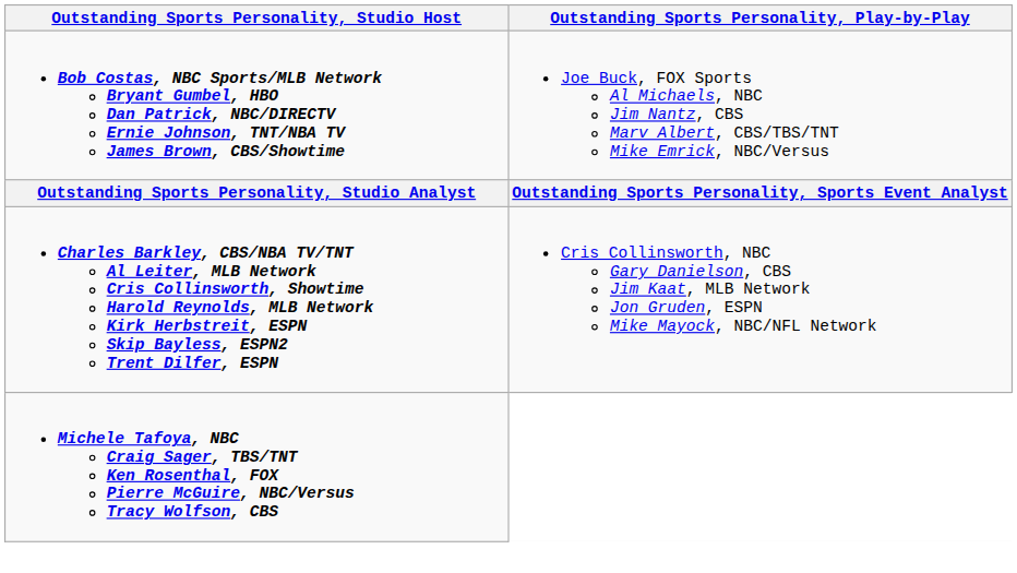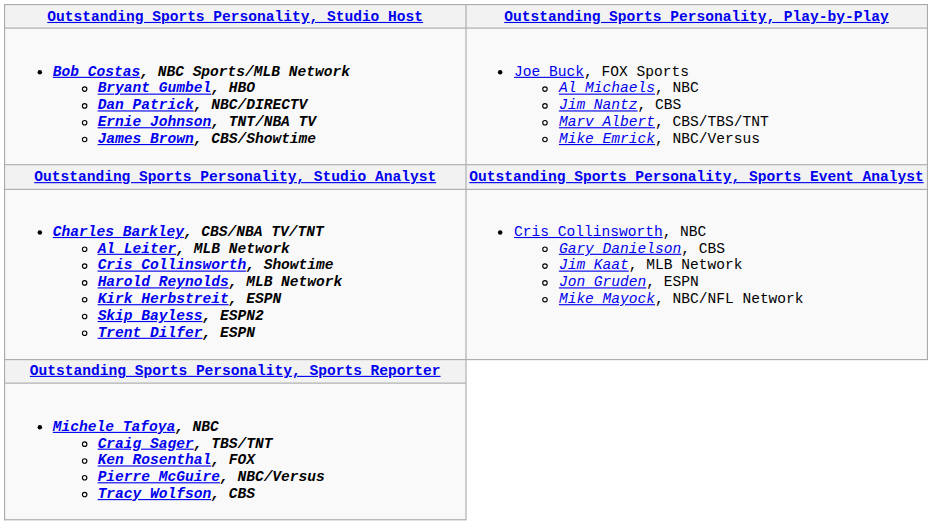 <table class=wikitable>
 <tr>
 <th style="width:50%"><a href='#'>Outstanding Sports Personality, Studio Host</a></th>
 <th style="width:50%"><a href='#'>Outstanding Sports Personality, Play-by-Play</a></th>
 </tr>
 <tr>
 <td valign="top"><br><ul><li><strong><em><a href='#'>Bob Costas</a><em>, NBC Sports/MLB Network<strong><ul><li></em><a href='#'>Bryant Gumbel</a><em>, HBO</li><li></em><a href='#'>Dan Patrick</a><em>, NBC/DIRECTV</li><li></em><a href='#'>Ernie Johnson</a><em>, TNT/NBA TV</li><li></em><a href='#'>James Brown</a><em>, CBS/Showtime</li></ul></li></ul></td>
 <td valign="top"><br><ul><li></em></strong><a href='#'>Joe Buck</a></em>, FOX Sports</strong><ul><li><em><a href='#'>Al Michaels</a></em>, NBC</li><li><em><a href='#'>Jim Nantz</a></em>, CBS</li><li><em><a href='#'>Marv Albert</a></em>, CBS/TBS/TNT</li><li><em><a href='#'>Mike Emrick</a></em>, NBC/Versus</li></ul></li></ul></td>
 </tr>
 <tr>
 <th style="width:50%"><a href='#'>Outstanding Sports Personality, Studio Analyst</a></th>
 <th style="width:50%"><a href='#'>Outstanding Sports Personality, Sports Event Analyst</a></th>
 </tr>
 <tr>
 <td valign="top"><br><ul><li><strong><em><a href='#'>Charles Barkley</a><em>, CBS/NBA TV/TNT<strong><ul><li></em><a href='#'>Al Leiter</a><em>, MLB Network</li><li></em><a href='#'>Cris Collinsworth</a><em>, Showtime</li><li></em><a href='#'>Harold Reynolds</a><em>, MLB Network</li><li></em><a href='#'>Kirk Herbstreit</a><em>, ESPN</li><li></em><a href='#'>Skip Bayless</a><em>, ESPN2</li><li></em><a href='#'>Trent Dilfer</a><em>, ESPN</li></ul></li></ul></td>
 <td valign="top"><br><ul><li></em></strong><a href='#'>Cris Collinsworth</a></em>, NBC</strong><ul><li><em><a href='#'>Gary Danielson</a></em>, CBS</li><li><em><a href='#'>Jim Kaat</a></em>, MLB Network</li><li><em><a href='#'>Jon Gruden</a></em>, ESPN</li><li><em><a href='#'>Mike Mayock</a></em>, NBC/NFL Network</li></ul></li></ul></td>
 </tr>
 <tr>
+<th style="width:50%"><a href='#'>Outstanding Sports Personality, Sports Reporter</a></th>
+<td style="background:#FFF; border-bottom:1px solid #FFF; border-right:1px solid #FFF"></td>
+</tr>
+<tr>
 <td valign="top"><br><ul><li><strong><em><a href='#'>Michele Tafoya</a><em>, NBC<strong><ul><li></em><a href='#'>Craig Sager</a><em>, TBS/TNT</li><li></em><a href='#'>Ken Rosenthal</a><em>, FOX</li><li></em><a href='#'>Pierre McGuire</a><em>, NBC/Versus</li><li></em><a href='#'>Tracy Wolfson</a><em>, CBS</li></ul></li></ul></td>
 <td style="background:#FFF; border-top:1px solid #FFF; border-bottom:1px solid #FFF; border-right:1px solid #FFF"></td>
 </tr>
 </table>
